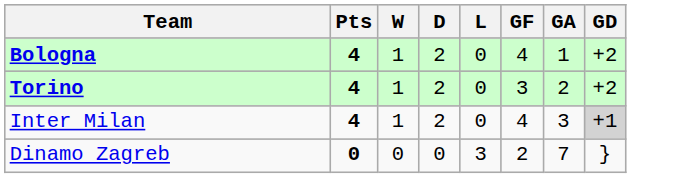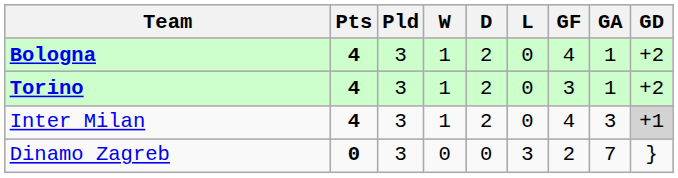 <table class="wikitable" style="text-align:center;">
 <tr>
 <th width=200>Team</th>
 <th width=20>Pts</th>
+<th width=20>Pld</th>
 <th width=20>W</th>
 <th width=20>D</th>
 <th width=20>L</th>
 <th width=20>GF</th>
 <th width=20>GA</th>
 <th width=20>GD</th>
 </tr>
 <tr style="background:#ccffcc">
 <td style="text-align:left"><strong> <a href='#'>Bologna</a></strong></td>
 <td><strong>4</strong></td>
+<td>3</td>
 <td>1</td>
 <td>2</td>
 <td>0</td>
 <td>4</td>
 <td>1</td>
 <td>+2</td>
 </tr>
 <tr style="background:#ccffcc">
 <td style="text-align:left"><strong> <a href='#'>Torino</a></strong></td>
 <td><strong>4</strong></td>
+<td>3</td>
 <td>1</td>
 <td>2</td>
 <td>0</td>
 <td>3</td>
-<td>2</td>
+<td>1</td>
 <td>+2</td>
 </tr>
 <tr>
 <td style="text-align:left"> <a href='#'>Inter Milan</a></td>
 <td><strong>4</strong></td>
+<td>3</td>
 <td>1</td>
 <td>2</td>
 <td>0</td>
 <td>4</td>
 <td>3</td>
 <td style="background: lightgrey;">+1</td>
 </tr>
 <tr>
 <td style="text-align:left"> <a href='#'>Dinamo Zagreb</a></td>
 <td><strong>0</strong></td>
+<td>3</td>
 <td>0</td>
 <td>0</td>
 <td>3</td>
 <td>2</td>
 <td>7</td>
 <td -5>}</td>
 </tr>
 </table>
